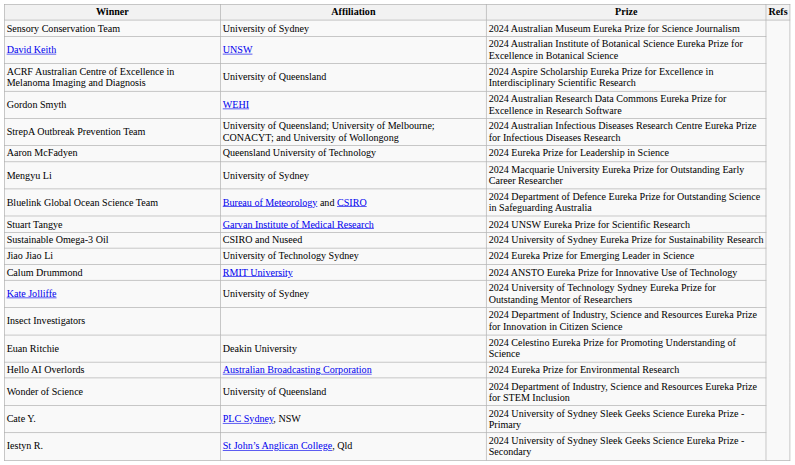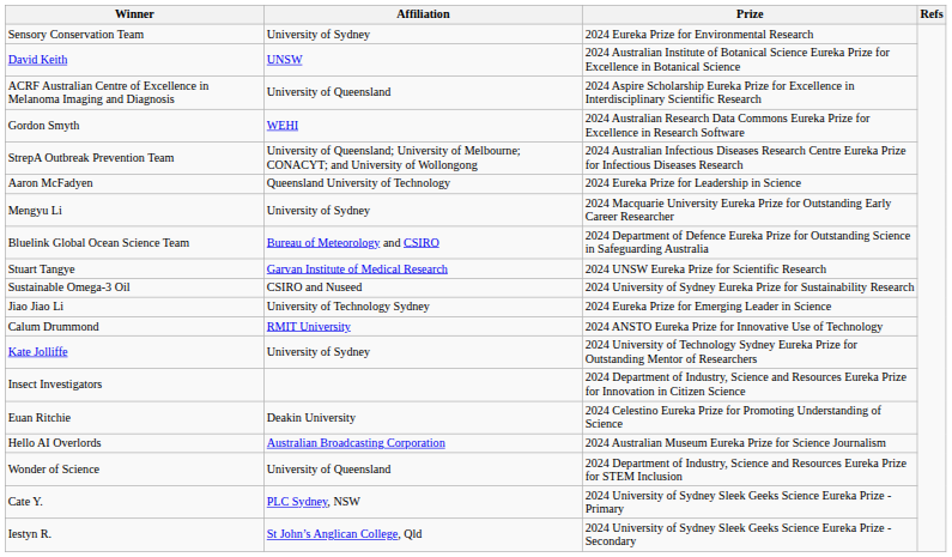 <table class="wikitable">
 <tr>
 <th>Winner</th>
 <th>Affiliation</th>
 <th>Prize</th>
 <th>Refs</th>
 </tr>
 <tr>
 <td>Sensory Conservation Team</td>
 <td>University of Sydney</td>
-<td>2024 Australian Museum Eureka Prize for Science Journalism</td>
+<td>2024 Eureka Prize for Environmental Research</td>
 <td rowspan="19"></td>
 </tr>
 <tr>
 <td><a href='#'>David Keith</a></td>
 <td><a href='#'>UNSW</a></td>
 <td>2024 Australian Institute of Botanical Science Eureka Prize for Excellence in Botanical Science</td>
 </tr>
 <tr>
 <td>ACRF Australian Centre of Excellence in Melanoma Imaging and Diagnosis</td>
 <td>University of Queensland</td>
 <td>2024 Aspire Scholarship Eureka Prize for Excellence in Interdisciplinary Scientific Research</td>
 </tr>
 <tr>
 <td>Gordon Smyth</td>
 <td><a href='#'>WEHI</a></td>
 <td>2024 Australian Research Data Commons Eureka Prize for Excellence in Research Software</td>
 </tr>
 <tr>
 <td>StrepA Outbreak Prevention Team</td>
 <td>University of Queensland; University of Melbourne; CONACYT; and University of Wollongong</td>
 <td>2024 Australian Infectious Diseases Research Centre Eureka Prize for Infectious Diseases Research</td>
 </tr>
 <tr>
 <td>Aaron McFadyen</td>
 <td>Queensland University of Technology</td>
 <td>2024 Eureka Prize for Leadership in Science</td>
 </tr>
 <tr>
 <td>Mengyu Li</td>
 <td>University of Sydney</td>
 <td>2024 Macquarie University Eureka Prize for Outstanding Early Career Researcher</td>
 </tr>
 <tr>
 <td>Bluelink Global Ocean Science Team</td>
 <td><a href='#'>Bureau of Meteorology</a> and <a href='#'>CSIRO</a></td>
 <td>2024 Department of Defence Eureka Prize for Outstanding Science in Safeguarding Australia</td>
 </tr>
 <tr>
 <td>Stuart Tangye</td>
 <td><a href='#'>Garvan Institute of Medical Research</a></td>
 <td>2024 UNSW Eureka Prize for Scientific Research</td>
 </tr>
 <tr>
 <td>Sustainable Omega-3 Oil</td>
 <td>CSIRO and Nuseed</td>
 <td>2024 University of Sydney Eureka Prize for Sustainability Research</td>
 </tr>
 <tr>
 <td>Jiao Jiao Li</td>
 <td>University of Technology Sydney</td>
 <td>2024 Eureka Prize for Emerging Leader in Science</td>
 </tr>
 <tr>
 <td>Calum Drummond</td>
 <td><a href='#'>RMIT University</a></td>
 <td>2024 ANSTO Eureka Prize for Innovative Use of Technology</td>
 </tr>
 <tr>
 <td><a href='#'>Kate Jolliffe</a></td>
 <td>University of Sydney</td>
 <td>2024 University of Technology Sydney Eureka Prize for Outstanding Mentor of Researchers</td>
 </tr>
 <tr>
 <td>Insect Investigators</td>
 <td></td>
 <td>2024 Department of Industry, Science and Resources Eureka Prize for Innovation in Citizen Science</td>
 </tr>
 <tr>
 <td>Euan Ritchie</td>
 <td>Deakin University</td>
 <td>2024 Celestino Eureka Prize for Promoting Understanding of Science</td>
 </tr>
 <tr>
 <td>Hello AI Overlords</td>
 <td><a href='#'>Australian Broadcasting Corporation</a></td>
-<td>2024 Eureka Prize for Environmental Research</td>
+<td>2024 Australian Museum Eureka Prize for Science Journalism</td>
 </tr>
 <tr>
 <td>Wonder of Science</td>
 <td>University of Queensland</td>
 <td>2024 Department of Industry, Science and Resources Eureka Prize for STEM Inclusion</td>
 </tr>
 <tr>
 <td>Cate Y.</td>
 <td><a href='#'>PLC Sydney</a>, NSW</td>
 <td>2024 University of Sydney Sleek Geeks Science Eureka Prize - Primary</td>
 </tr>
 <tr>
 <td>Iestyn R.</td>
 <td><a href='#'>St John’s Anglican College</a>, Qld</td>
 <td>2024 University of Sydney Sleek Geeks Science Eureka Prize - Secondary</td>
 </tr>
 </table>
